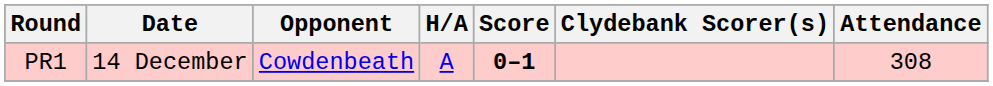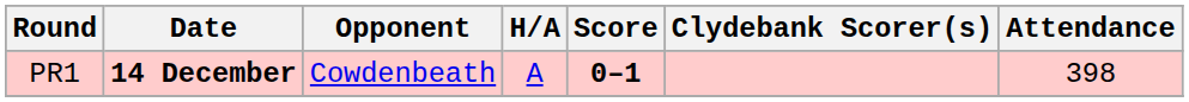 <table class="wikitable" style="text-align:center">
 <tr>
 <th>Round</th>
 <th>Date</th>
 <th>Opponent</th>
 <th>H/A</th>
 <th>Score</th>
 <th>Clydebank Scorer(s)</th>
 <th>Attendance</th>
 </tr>
 <tr bgcolor=#FFCCCC>
 <td>PR1</td>
-<td align=left>14 December</td>
+<td align=left><strong>14 December</strong></td>
 <td align=left><a href='#'>Cowdenbeath</a></td>
 <td><a href='#'>A</a></td>
 <td><strong>0–1</strong></td>
 <td align=left></td>
-<td>308</td>
+<td>398</td>
 </tr>
 <tr>
 </tr>
 </table>
